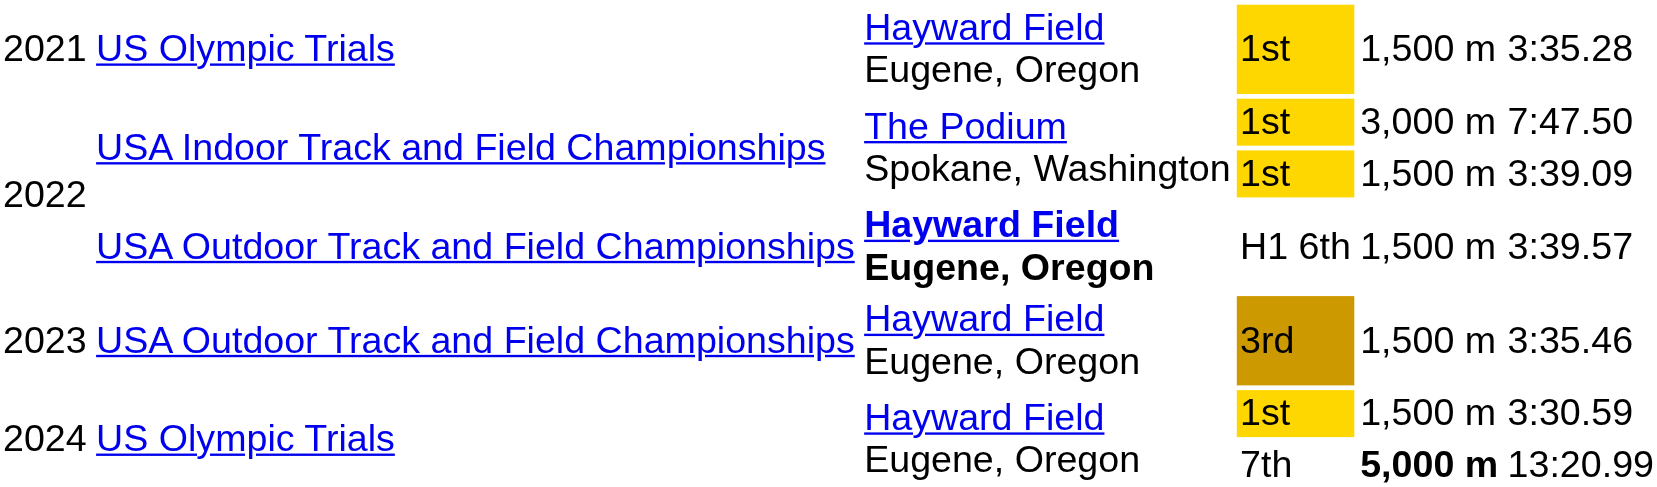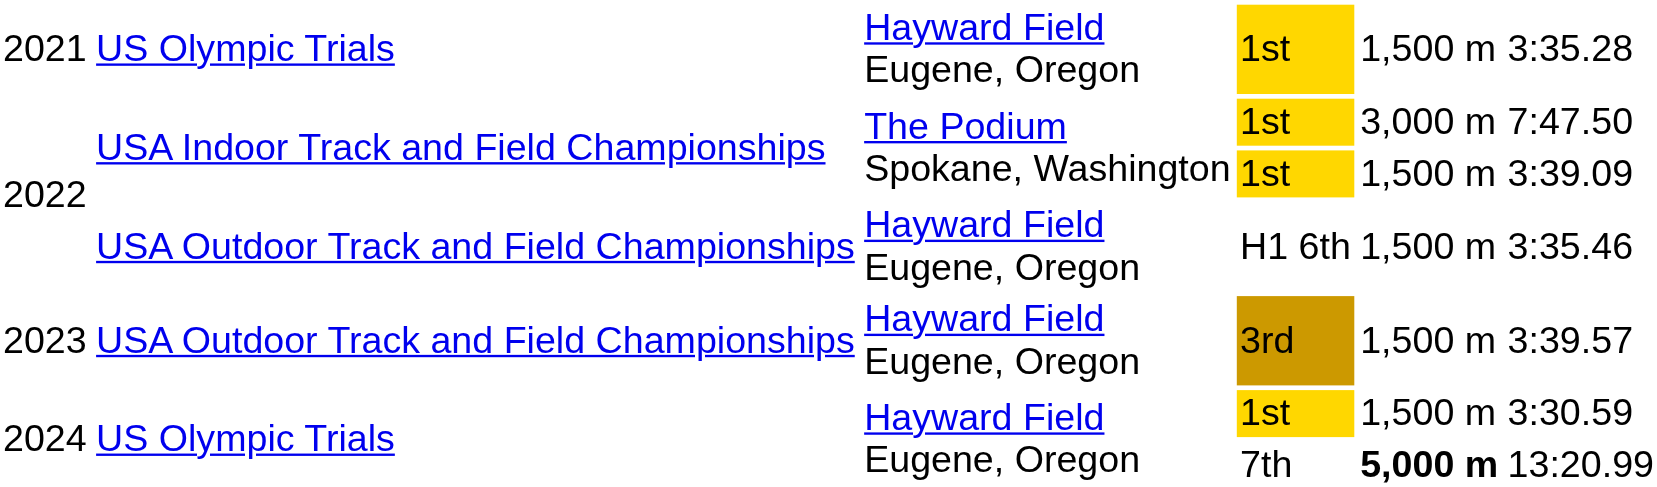 <table>
 <tr>
 <td>2021</td>
 <td><a href='#'>US Olympic Trials</a></td>
 <td><a href='#'>Hayward Field</a><br>Eugene, Oregon</td>
 <td bgcolor=gold>1st</td>
 <td>1,500 m</td>
 <td>3:35.28</td>
 </tr>
 <tr>
 <td rowspan=3>2022</td>
 <td rowspan=2><a href='#'>USA Indoor Track and Field Championships</a></td>
 <td rowspan=2><a href='#'>The Podium</a><br>Spokane, Washington</td>
 <td bgcolor=gold>1st</td>
 <td>3,000 m</td>
 <td>7:47.50</td>
 </tr>
 <tr>
 <td bgcolor=gold>1st</td>
 <td>1,500 m</td>
 <td>3:39.09</td>
 </tr>
 <tr>
 <td><a href='#'>USA Outdoor Track and Field Championships</a></td>
-<td><strong><a href='#'>Hayward Field</a><br>Eugene, Oregon</strong></td>
+<td><a href='#'>Hayward Field</a><br>Eugene, Oregon</td>
 <td>H1 6th</td>
 <td>1,500 m</td>
-<td>3:39.57</td>
+<td>3:35.46</td>
 </tr>
 <tr>
 <td>2023</td>
 <td><a href='#'>USA Outdoor Track and Field Championships</a></td>
 <td><a href='#'>Hayward Field</a><br>Eugene, Oregon</td>
 <td bgcolor="cc9900">3rd</td>
 <td>1,500 m</td>
-<td>3:35.46</td>
+<td>3:39.57</td>
 </tr>
 <tr>
 <td rowspan=2>2024</td>
 <td rowspan=2><a href='#'>US Olympic Trials</a></td>
 <td rowspan=2><a href='#'>Hayward Field</a><br>Eugene, Oregon</td>
 <td bgcolor=gold>1st</td>
 <td>1,500 m</td>
 <td>3:30.59</td>
 </tr>
 <tr>
 <td>7th</td>
 <td><strong>5,000 m</strong></td>
 <td>13:20.99</td>
 </tr>
 </table>
